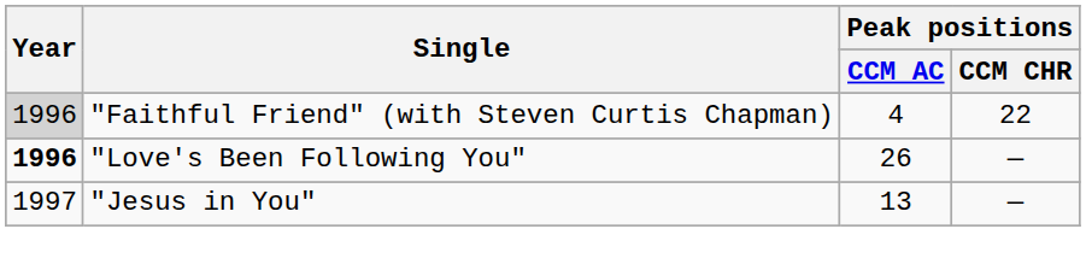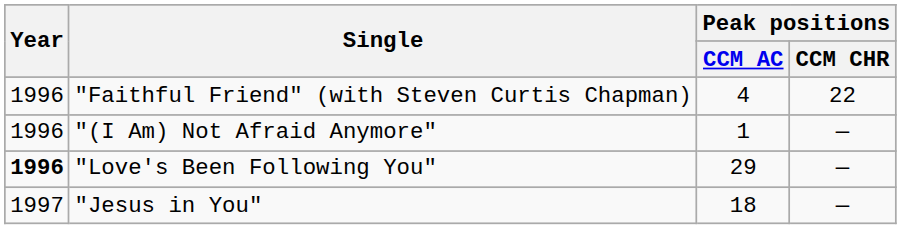 <table class="wikitable">
 <tr>
 <th rowspan="2">Year</th>
 <th rowspan="2">Single</th>
 <th colspan="2">Peak positions</th>
 </tr>
 <tr>
 <th><a href='#'>CCM AC</a></th>
 <th>CCM CHR</th>
 </tr>
 <tr>
-<td style="background: lightgrey;">1996</td>
+<td>1996</td>
 <td>"Faithful Friend" (with Steven Curtis Chapman)</td>
 <td align="center">4</td>
 <td align="center">22</td>
 </tr>
 <tr>
+<td>1996</td>
+<td>"(I Am) Not Afraid Anymore"</td>
+<td align="center">1</td>
+<td align="center">—</td>
+</tr>
+<tr>
 <td><strong>1996</strong></td>
 <td>"Love's Been Following You"</td>
-<td align="center">26</td>
+<td align="center">29</td>
 <td align="center">—</td>
 </tr>
 <tr>
 <td>1997</td>
 <td>"Jesus in You"</td>
-<td align="center">13</td>
+<td align="center">18</td>
 <td align="center">—</td>
 </tr>
 </table>
